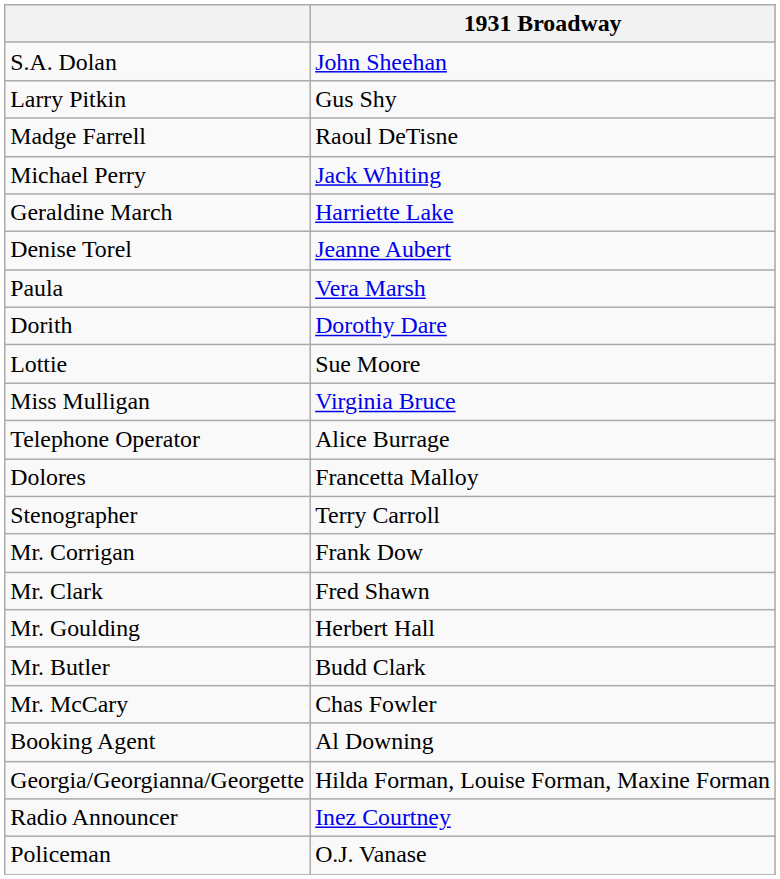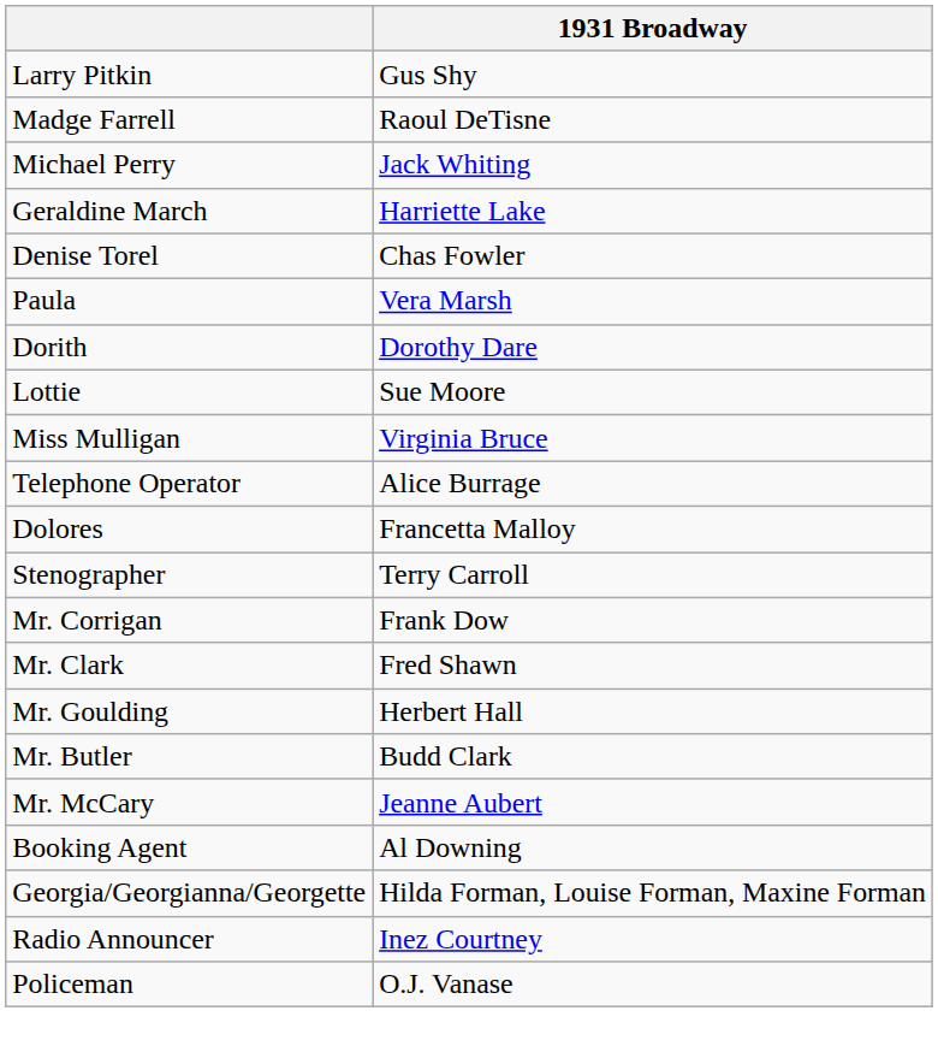 <table class="wikitable">
 <tr>
 <th></th>
 <th>1931 Broadway</th>
-</tr>
-<tr>
-<td>S.A. Dolan</td>
-<td><a href='#'>John Sheehan</a></td>
 </tr>
 <tr>
 <td>Larry Pitkin</td>
 <td>Gus Shy</td>
 </tr>
 <tr>
 <td>Madge Farrell</td>
 <td>Raoul DeTisne</td>
 </tr>
 <tr>
 <td>Michael Perry</td>
 <td><a href='#'>Jack Whiting</a></td>
 </tr>
 <tr>
 <td>Geraldine March</td>
 <td><a href='#'>Harriette Lake</a></td>
 </tr>
 <tr>
 <td>Denise Torel</td>
-<td><a href='#'>Jeanne Aubert</a></td>
+<td>Chas Fowler</td>
 </tr>
 <tr>
 <td>Paula</td>
 <td><a href='#'>Vera Marsh</a></td>
 </tr>
 <tr>
 <td>Dorith</td>
 <td><a href='#'>Dorothy Dare</a></td>
 </tr>
 <tr>
 <td>Lottie</td>
 <td>Sue Moore</td>
 </tr>
 <tr>
 <td>Miss Mulligan</td>
 <td><a href='#'>Virginia Bruce</a></td>
 </tr>
 <tr>
 <td>Telephone Operator</td>
 <td>Alice Burrage</td>
 </tr>
 <tr>
 <td>Dolores</td>
 <td>Francetta Malloy</td>
 </tr>
 <tr>
 <td>Stenographer</td>
 <td>Terry Carroll</td>
 </tr>
 <tr>
 <td>Mr. Corrigan</td>
 <td>Frank Dow</td>
 </tr>
 <tr>
 <td>Mr. Clark</td>
 <td>Fred Shawn</td>
 </tr>
 <tr>
 <td>Mr. Goulding</td>
 <td>Herbert Hall</td>
 </tr>
 <tr>
 <td>Mr. Butler</td>
 <td>Budd Clark</td>
 </tr>
 <tr>
 <td>Mr. McCary</td>
-<td>Chas Fowler</td>
+<td><a href='#'>Jeanne Aubert</a></td>
 </tr>
 <tr>
 <td>Booking Agent</td>
 <td>Al Downing</td>
 </tr>
 <tr>
 <td>Georgia/Georgianna/Georgette</td>
 <td>Hilda Forman, Louise Forman, Maxine Forman</td>
 </tr>
 <tr>
 <td>Radio Announcer</td>
 <td><a href='#'>Inez Courtney</a></td>
 </tr>
 <tr>
 <td>Policeman</td>
 <td>O.J. Vanase</td>
 </tr>
 </table>
